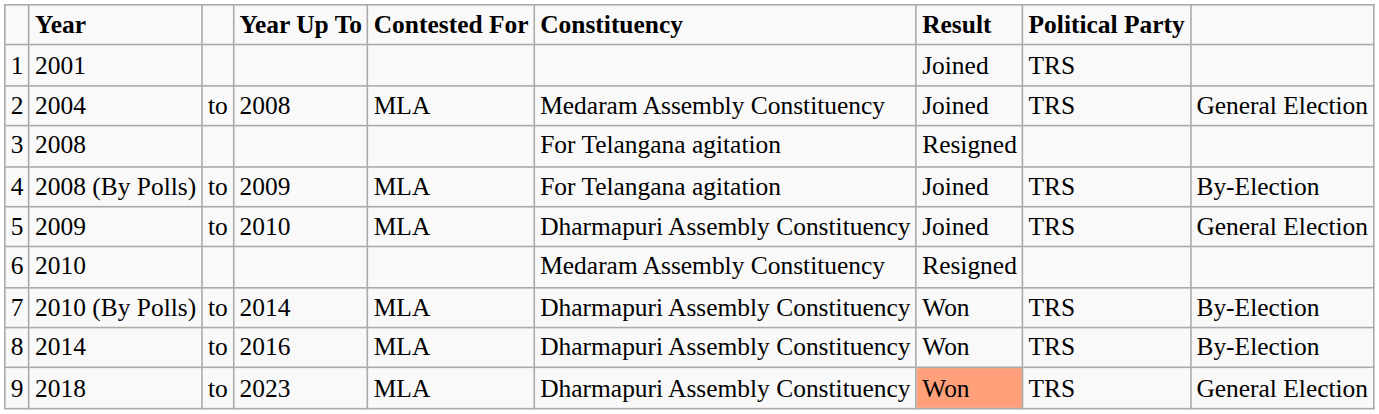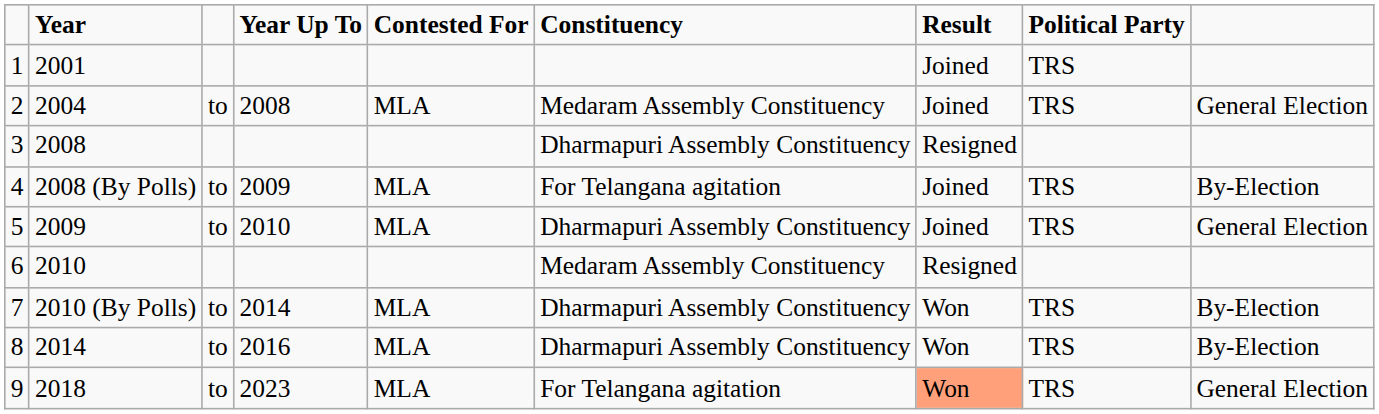 <table class="wikitable mw-collapsible mw-collapsed">
 <tr>
 <td></td>
 <td><strong>Year</strong></td>
 <td></td>
 <td><strong>Year Up To</strong></td>
 <td><strong>Contested For</strong></td>
 <td><strong>Constituency</strong></td>
 <td><strong>Result</strong></td>
 <td><strong>Political Party</strong></td>
 <td></td>
 </tr>
 <tr>
 <td>1</td>
 <td>2001</td>
 <td></td>
 <td></td>
 <td></td>
 <td></td>
 <td>Joined</td>
 <td>TRS</td>
 <td></td>
 </tr>
 <tr>
 <td>2</td>
 <td>2004</td>
 <td>to</td>
 <td>2008</td>
 <td>MLA</td>
 <td>Medaram Assembly Constituency</td>
 <td>Joined</td>
 <td>TRS</td>
 <td>General Election</td>
 </tr>
 <tr>
 <td>3</td>
 <td>2008</td>
 <td></td>
 <td></td>
 <td></td>
-<td>For Telangana agitation</td>
+<td>Dharmapuri Assembly Constituency</td>
 <td>Resigned</td>
 <td></td>
 <td></td>
 </tr>
 <tr>
 <td>4</td>
 <td>2008 (By Polls)</td>
 <td>to</td>
 <td>2009</td>
 <td>MLA</td>
 <td>For Telangana agitation</td>
 <td>Joined</td>
 <td>TRS</td>
 <td>By-Election</td>
 </tr>
 <tr>
 <td>5</td>
 <td>2009</td>
 <td>to</td>
 <td>2010</td>
 <td>MLA</td>
 <td>Dharmapuri Assembly Constituency</td>
 <td>Joined</td>
 <td>TRS</td>
 <td>General Election</td>
 </tr>
 <tr>
 <td>6</td>
 <td>2010</td>
 <td></td>
 <td></td>
 <td></td>
 <td>Medaram Assembly Constituency</td>
 <td>Resigned</td>
 <td></td>
 <td></td>
 </tr>
 <tr>
 <td>7</td>
 <td>2010 (By Polls)</td>
 <td>to</td>
 <td>2014</td>
 <td>MLA</td>
 <td>Dharmapuri Assembly Constituency</td>
 <td>Won</td>
 <td>TRS</td>
 <td>By-Election</td>
 </tr>
 <tr>
 <td>8</td>
 <td>2014</td>
 <td>to</td>
 <td>2016</td>
 <td>MLA</td>
 <td>Dharmapuri Assembly Constituency</td>
 <td>Won</td>
 <td>TRS</td>
 <td>By-Election</td>
 </tr>
 <tr>
 <td>9</td>
 <td>2018</td>
 <td>to</td>
 <td>2023</td>
 <td>MLA</td>
-<td>Dharmapuri Assembly Constituency</td>
+<td>For Telangana agitation</td>
 <td style="background: lightsalmon;">Won</td>
 <td>TRS</td>
 <td>General Election</td>
 </tr>
 </table>
